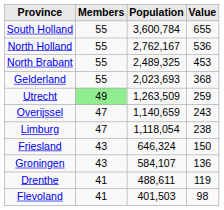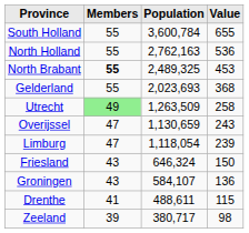 <table class="wikitable sortable" style="text-align:center;">
 <tr>
 <th style="background-color:#E9E9E9">Province</th>
 <th style="background-color:#E9E9E9">Members</th>
 <th style="background-color:#E9E9E9">Population</th>
 <th style="background-color:#E9E9E9">Value</th>
 </tr>
 <tr>
 <td><a href='#'>South Holland</a></td>
 <td>55</td>
 <td>3,600,784</td>
 <td>655</td>
 </tr>
 <tr>
 <td><a href='#'>North Holland</a></td>
 <td>55</td>
-<td>2,762,167</td>
+<td>2,762,163</td>
 <td>536</td>
 </tr>
 <tr>
 <td><a href='#'>North Brabant</a></td>
-<td>55</td>
+<td><strong>55</strong></td>
 <td>2,489,325</td>
 <td>453</td>
 </tr>
 <tr>
 <td><a href='#'>Gelderland</a></td>
 <td>55</td>
 <td>2,023,693</td>
 <td>368</td>
 </tr>
 <tr>
 <td><a href='#'>Utrecht</a></td>
 <td style="background: lightgreen;">49</td>
 <td>1,263,509</td>
-<td>259</td>
+<td>258</td>
 </tr>
 <tr>
 <td><a href='#'>Overijssel</a></td>
 <td>47</td>
-<td>1,140,659</td>
+<td>1,130,659</td>
 <td>243</td>
 </tr>
 <tr>
 <td><a href='#'>Limburg</a></td>
 <td>47</td>
 <td>1,118,054</td>
-<td>238</td>
+<td>239</td>
 </tr>
 <tr>
 <td><a href='#'>Friesland</a></td>
 <td>43</td>
 <td>646,324</td>
 <td>150</td>
 </tr>
 <tr>
 <td><a href='#'>Groningen</a></td>
 <td>43</td>
 <td>584,107</td>
 <td>136</td>
 </tr>
 <tr>
 <td><a href='#'>Drenthe</a></td>
 <td>41</td>
 <td>488,611</td>
-<td>119</td>
+<td>115</td>
 </tr>
 <tr>
-<td><a href='#'>Flevoland</a></td>
-<td>41</td>
-<td>401,503</td>
+<td><a href='#'>Zeeland</a></td>
+<td>39</td>
+<td>380,717</td>
 <td>98</td>
 </tr>
 </table>
